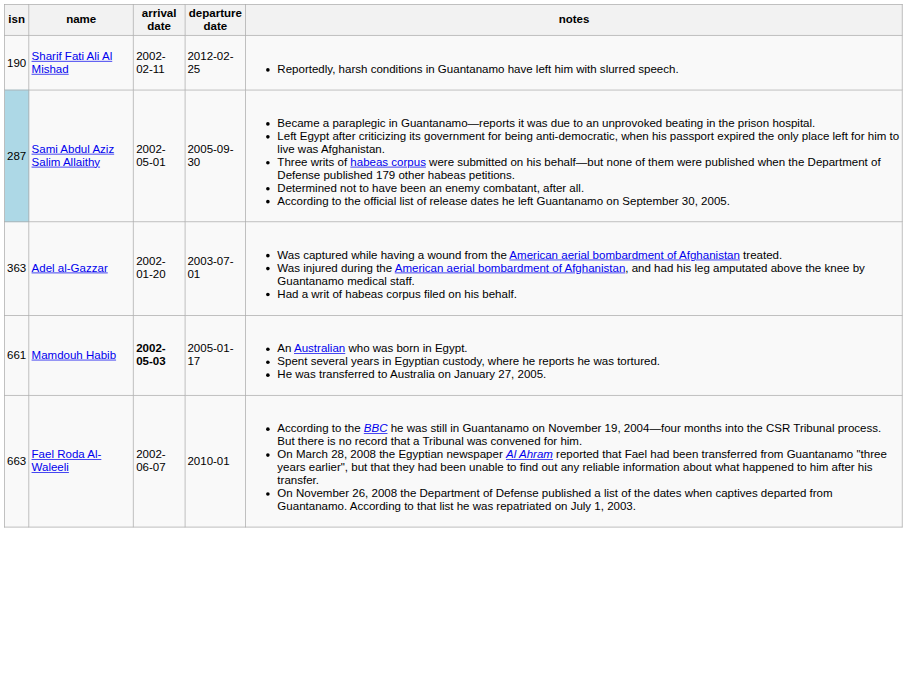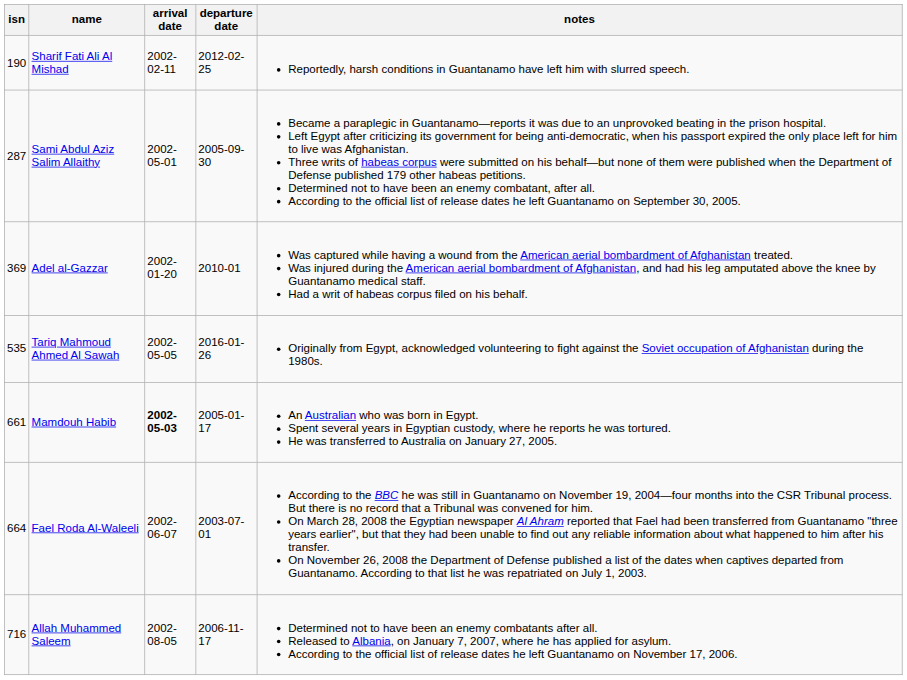 <table class="wikitable">
 <tr>
 <th><strong>isn</strong></th>
 <th><strong>name</strong></th>
 <th>arrival<br>date</th>
 <th>departure<br>date</th>
 <th><strong>notes</strong></th>
 </tr>
 <tr>
 <td>190</td>
 <td><a href='#'>Sharif Fati Ali Al Mishad</a></td>
 <td>2002-02-11</td>
 <td>2012-02-25</td>
 <td><br><ul><li>Reportedly, harsh conditions in Guantanamo have left him with slurred speech.</li></ul></td>
 </tr>
 <tr>
-<td style="background: lightblue;">287</td>
+<td>287</td>
 <td><a href='#'>Sami Abdul Aziz Salim Allaithy</a></td>
 <td>2002-05-01</td>
 <td>2005-09-30</td>
 <td><br><ul><li>Became a paraplegic in Guantanamo—reports it was due to an unprovoked beating in the prison hospital.</li><li>Left Egypt after criticizing its government for being anti-democratic, when his passport expired the only place left for him to live was Afghanistan.</li><li>Three writs of <a href='#'>habeas corpus</a> were submitted on his behalf—but none of them were published when the Department of Defense published 179 other habeas petitions.</li><li>Determined not to have been an enemy combatant, after all.</li><li>According to the official list of release dates he left Guantanamo on September 30, 2005.</li></ul></td>
 </tr>
 <tr>
-<td>363</td>
+<td>369</td>
 <td><a href='#'>Adel al-Gazzar</a></td>
 <td>2002-01-20</td>
-<td>2003-07-01</td>
+<td>2010-01</td>
 <td><br><ul><li>Was captured while having a wound from the <a href='#'>American aerial bombardment of Afghanistan</a> treated.</li><li>Was injured during the <a href='#'>American aerial bombardment of Afghanistan</a>, and had his leg amputated above the knee by Guantanamo medical staff.</li><li>Had  a writ of habeas corpus filed on his behalf.</li></ul></td>
+</tr>
+<tr>
+<td>535</td>
+<td><a href='#'>Tariq Mahmoud Ahmed Al Sawah</a></td>
+<td>2002-05-05</td>
+<td>2016-01-26</td>
+<td><br><ul><li>Originally from Egypt, acknowledged volunteering to fight against the <a href='#'>Soviet occupation of Afghanistan</a> during the 1980s.</li></ul></td>
 </tr>
 <tr>
 <td>661</td>
 <td><a href='#'>Mamdouh Habib</a></td>
 <td><strong>2002-05-03</strong></td>
 <td>2005-01-17</td>
 <td><br><ul><li>An <a href='#'>Australian</a> who was born in Egypt.</li><li>Spent several years in Egyptian custody, where he reports he was tortured.</li><li>He was transferred to Australia on January 27, 2005.</li></ul></td>
 </tr>
 <tr>
-<td>663</td>
+<td>664</td>
 <td><a href='#'>Fael Roda Al-Waleeli</a></td>
 <td>2002-06-07</td>
-<td>2010-01</td>
+<td>2003-07-01</td>
 <td><br><ul><li>According to the <em><a href='#'>BBC</a></em> he was still in Guantanamo on November 19, 2004—four months into the CSR Tribunal process.  But there is no record that a Tribunal was convened for him.</li><li>On March 28, 2008 the Egyptian newspaper <em><a href='#'>Al Ahram</a></em> reported that Fael had been transferred from Guantanamo "three years earlier", but that they had been unable to find out any reliable information about what happened to him after his transfer.</li><li>On November 26, 2008 the Department of Defense published a list of the dates when captives departed from Guantanamo.  According to that list he was repatriated on July 1, 2003.</li></ul></td>
 </tr>
+<tr>
+<td>716</td>
+<td><a href='#'>Allah Muhammed Saleem</a></td>
+<td>2002-08-05</td>
+<td>2006-11-17</td>
+<td><br><ul><li>Determined not to have been an enemy combatants after all.</li><li>Released to <a href='#'>Albania</a>, on January 7, 2007, where he has applied for asylum.</li><li>According to the official list of release dates he left Guantanamo on November 17, 2006.</li></ul></td>
+</tr>
 </table>
